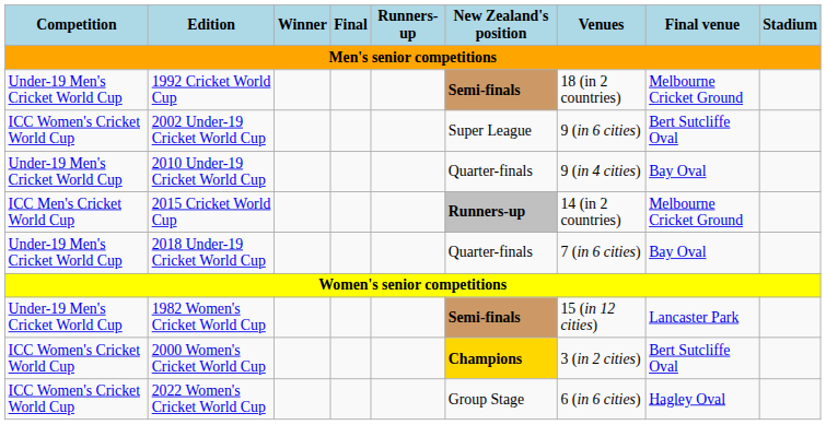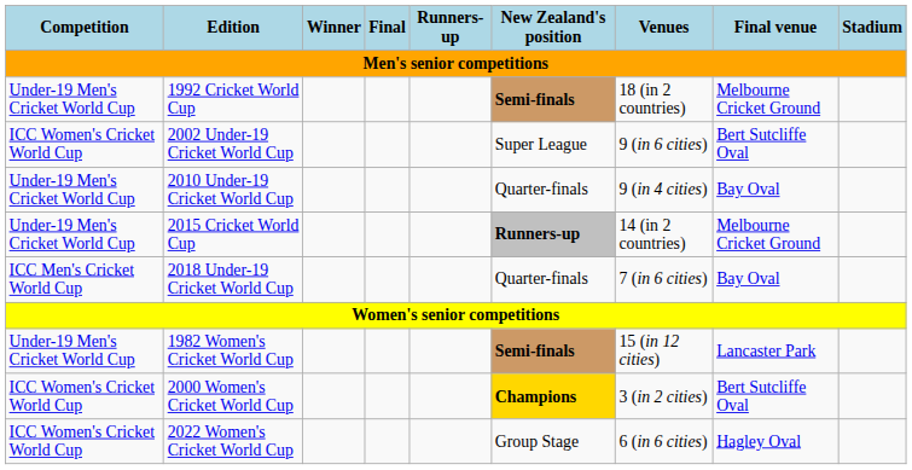 <table class="wikitable">
 <tr style="text-align:center; background:lightblue;">
 <td><strong>Competition</strong></td>
 <td><strong>Edition</strong></td>
 <td><strong>Winner</strong></td>
 <td><strong>Final</strong></td>
 <td><strong>Runners-up</strong></td>
 <td><strong>New Zealand's position</strong></td>
 <td><strong>Venues</strong></td>
 <td><strong>Final venue</strong></td>
 <td><strong>Stadium</strong></td>
 </tr>
 <tr>
 <td colspan="10"  style="text-align:center; background:orange;"><strong>Men's senior competitions</strong></td>
 </tr>
 <tr>
 <td><a href='#'>Under-19 Men's Cricket World Cup</a></td>
 <td><a href='#'>1992 Cricket World Cup</a></td>
 <td><strong></strong></td>
 <td></td>
 <td></td>
 <td style="background:#cc9966"><strong>Semi-finals</strong></td>
 <td>18 (in 2 countries)</td>
 <td><a href='#'>Melbourne Cricket Ground</a></td>
 <td></td>
 </tr>
 <tr>
 <td><a href='#'>ICC Women's Cricket World Cup</a></td>
 <td><a href='#'>2002 Under-19 Cricket World Cup</a></td>
 <td><strong></strong></td>
 <td></td>
 <td></td>
 <td>Super League</td>
 <td>9 (<em>in 6 cities</em>)</td>
 <td><a href='#'>Bert Sutcliffe Oval</a></td>
 <td></td>
 </tr>
 <tr>
 <td><a href='#'>Under-19 Men's Cricket World Cup</a></td>
 <td><a href='#'>2010 Under-19 Cricket World Cup</a></td>
 <td><strong></strong></td>
 <td></td>
 <td></td>
 <td>Quarter-finals</td>
 <td>9 (<em>in 4 cities</em>)</td>
 <td><a href='#'>Bay Oval</a></td>
 <td></td>
 </tr>
 <tr>
-<td><a href='#'>ICC Men's Cricket World Cup</a></td>
+<td><a href='#'>Under-19 Men's Cricket World Cup</a></td>
 <td><a href='#'>2015 Cricket World Cup</a></td>
 <td><strong></strong></td>
 <td></td>
 <td></td>
 <td style="background:silver;"><strong>Runners-up</strong></td>
 <td>14 (in 2 countries)</td>
 <td><a href='#'>Melbourne Cricket Ground</a></td>
 <td></td>
 </tr>
 <tr>
-<td><a href='#'>Under-19 Men's Cricket World Cup</a></td>
+<td><a href='#'>ICC Men's Cricket World Cup</a></td>
 <td><a href='#'>2018 Under-19 Cricket World Cup</a></td>
 <td><strong></strong></td>
 <td></td>
 <td></td>
 <td>Quarter-finals</td>
 <td>7 (<em>in 6 cities</em>)</td>
 <td><a href='#'>Bay Oval</a></td>
 <td></td>
 </tr>
 <tr>
 <td colspan="10"  style="text-align:center; background:yellow;"><strong>Women's senior competitions</strong></td>
 </tr>
 <tr>
 <td><a href='#'>Under-19 Men's Cricket World Cup</a></td>
 <td><a href='#'>1982 Women's Cricket World Cup</a></td>
 <td><strong></strong></td>
 <td></td>
 <td></td>
 <td style="background:#cc9966"><strong>Semi-finals</strong></td>
 <td>15 (<em>in 12 cities</em>)</td>
 <td><a href='#'>Lancaster Park</a></td>
 <td></td>
 </tr>
 <tr>
 <td><a href='#'>ICC Women's Cricket World Cup</a></td>
 <td><a href='#'>2000 Women's Cricket World Cup</a></td>
 <td><strong></strong></td>
 <td></td>
 <td></td>
 <td style="background:gold"><strong>Champions</strong></td>
 <td>3 (<em>in 2 cities</em>)</td>
 <td><a href='#'>Bert Sutcliffe Oval</a></td>
 <td></td>
 </tr>
 <tr>
 <td><a href='#'>ICC Women's Cricket World Cup</a></td>
 <td><a href='#'>2022 Women's Cricket World Cup</a></td>
 <td><strong></strong></td>
 <td></td>
 <td></td>
 <td>Group Stage</td>
 <td>6 (<em>in 6 cities</em>)</td>
 <td><a href='#'>Hagley Oval</a></td>
 <td></td>
 </tr>
 </table>
